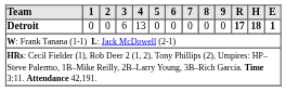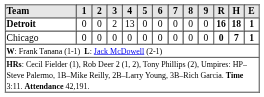 <table border=1 cellspacing=0 width=425 style="margin-left:3em;">
 <tr style="text-align:center; background-color:#e6e6e6;">
 <th align=left width=28%>Team</th>
 <th width=6%>1</th>
 <th width=6%>2</th>
 <th width=6%>3</th>
 <th width=6%>4</th>
 <th width=6%>5</th>
 <th width=6%>6</th>
 <th width=6%>7</th>
 <th width=6%>8</th>
 <th width=6%>9</th>
 <th width=6%>R</th>
 <th width=6%>H</th>
 <th width=6%>E</th>
 </tr>
 <tr style="text-align:center;">
 <td align=left><strong>Detroit</strong></td>
 <td>0</td>
 <td>0</td>
-<td>6</td>
+<td>2</td>
 <td>13</td>
 <td>0</td>
 <td>0</td>
 <td>0</td>
 <td>0</td>
 <td>0</td>
-<td><strong>17</strong></td>
+<td><strong>16</strong></td>
 <td><strong>18</strong></td>
+<td><strong>1</strong></td>
+</tr>
+<tr style="text-align:center;">
+<td align=left>Chicago</td>
+<td>0</td>
+<td>0</td>
+<td>0</td>
+<td>0</td>
+<td>0</td>
+<td>0</td>
+<td>0</td>
+<td>0</td>
+<td>0</td>
+<td><strong>0</strong></td>
+<td><strong>7</strong></td>
 <td><strong>1</strong></td>
 </tr>
 <tr style="text-align:left;">
 <td colspan=13><small><strong>W</strong>: Frank Tanana (1-1)  <strong>L</strong>: <a href='#'>Jack McDowell</a> (2-1)  </small></td>
 </tr>
 <tr style="text-align:left;">
 <td colspan=13><small><strong>HRs</strong>: Cecil Fielder (1), Rob Deer 2 (1, 2), Tony Phillips (2), Umpires: HP–Steve Palermo, 1B–Mike Reilly, 2B–Larry Young, 3B–Rich Garcia. <strong>Time</strong> 3:11. <strong>Attendance</strong> 42,191. </small></td>
 </tr>
 </table>
